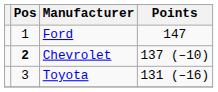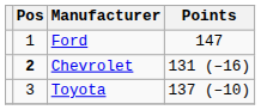 <table class="wikitable" style="font-size: 95%">
 <tr>
 <th></th>
 <th>Pos</th>
 <th>Manufacturer</th>
 <th>Points</th>
 </tr>
 <tr>
 <td align="left"></td>
 <td style="text-align:center;">1</td>
 <td><a href='#'>Ford</a></td>
 <td style="text-align:center;">147</td>
 </tr>
 <tr>
 <td align="left"></td>
 <td style="text-align:center;"><strong>2</strong></td>
 <td><a href='#'>Chevrolet</a></td>
-<td style="text-align:center;">137 (–10)</td>
+<td style="text-align:center;">131 (–16)</td>
 </tr>
 <tr>
 <td align="left"></td>
 <td style="text-align:center;">3</td>
 <td><a href='#'>Toyota</a></td>
-<td style="text-align:center;">131 (–16)</td>
+<td style="text-align:center;">137 (–10)</td>
 </tr>
 <tr class="sortbottom">
 </tr>
 </table>
